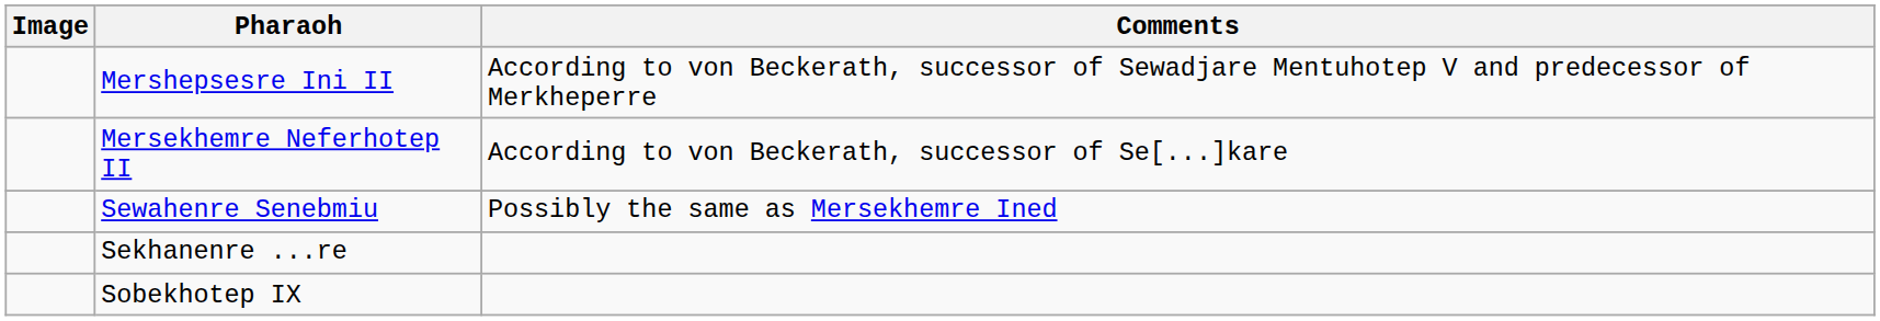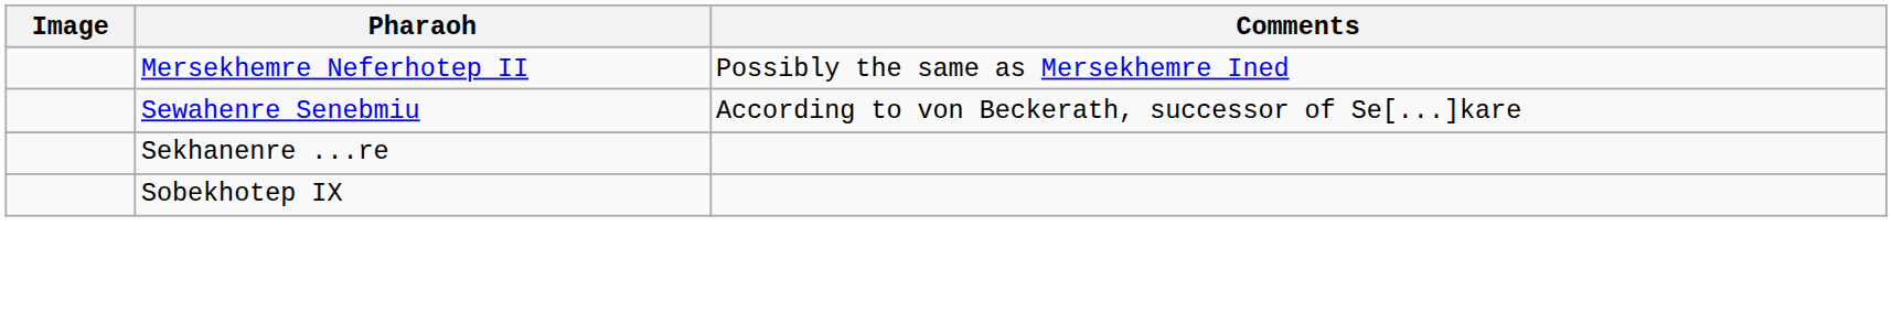 <table class="wikitable" align="center"  style="margin: 1em auto 1em auto; width: 75%">
 <tr>
 <th>Image</th>
 <th>Pharaoh</th>
 <th>Comments</th>
 </tr>
 <tr>
 <td></td>
-<td><a href='#'>Mershepsesre Ini II</a></td>
-<td>According to von Beckerath, successor of Sewadjare Mentuhotep V and predecessor of Merkheperre</td>
-</tr>
-<tr>
-<td></td>
 <td><a href='#'>Mersekhemre Neferhotep II</a></td>
-<td>According to von Beckerath, successor of Se[...]kare</td>
+<td>Possibly the same as <a href='#'>Mersekhemre Ined</a></td>
 </tr>
 <tr>
 <td></td>
 <td><a href='#'>Sewahenre Senebmiu</a></td>
-<td>Possibly the same as <a href='#'>Mersekhemre Ined</a></td>
+<td>According to von Beckerath, successor of Se[...]kare</td>
 </tr>
 <tr>
 <td></td>
 <td>Sekhanenre ...re</td>
 <td></td>
 </tr>
 <tr>
 <td></td>
 <td>Sobekhotep IX</td>
 <td></td>
 </tr>
 </table>
